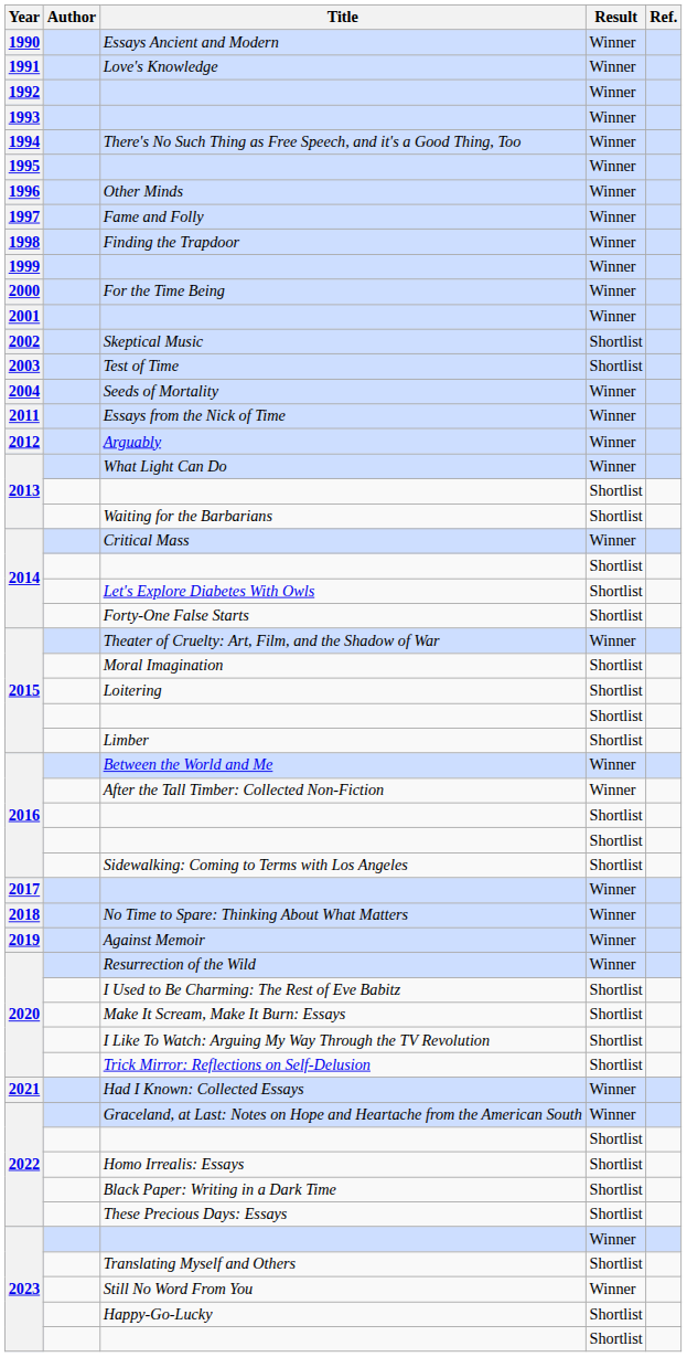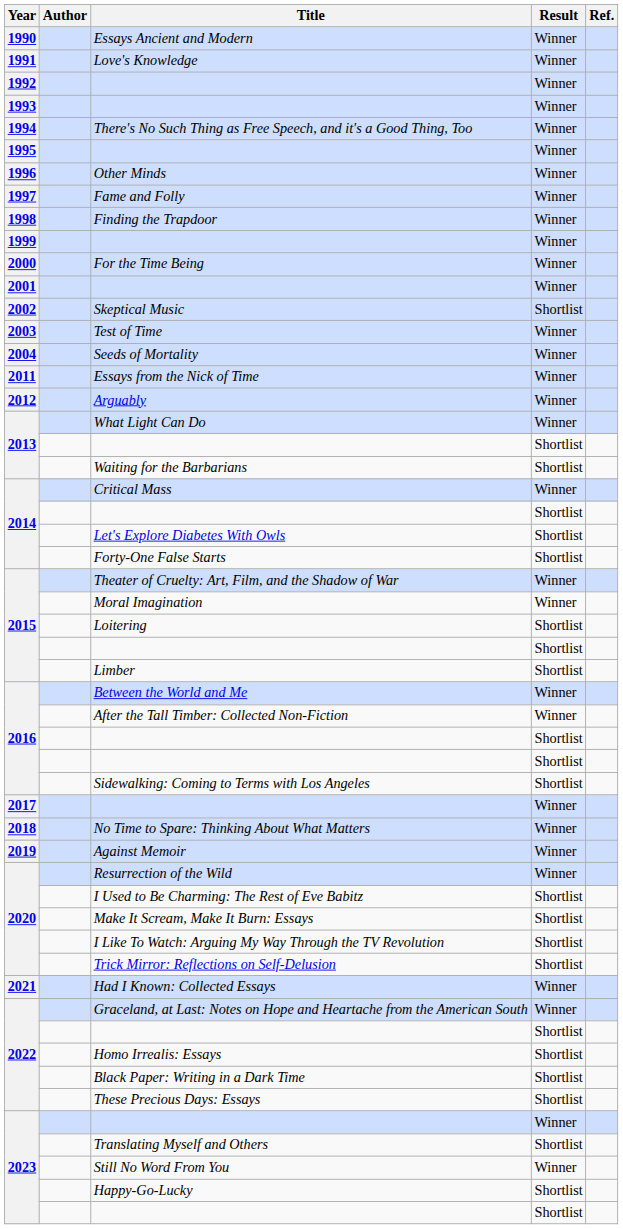 <table class="wikitable sortable mw-collapsible">
 <tr>
 <th>Year</th>
 <th>Author</th>
 <th>Title</th>
 <th>Result</th>
 <th>Ref.</th>
 </tr>
 <tr style="background:#cddeff">
 <th><a href='#'>1990</a></th>
 <td></td>
 <td><em>Essays Ancient and Modern</em></td>
 <td>Winner</td>
 <td></td>
 </tr>
 <tr style="background:#cddeff">
 <th><a href='#'>1991</a></th>
 <td></td>
 <td><em>Love's Knowledge</em></td>
 <td>Winner</td>
 <td></td>
 </tr>
 <tr style="background:#cddeff">
 <th><a href='#'>1992</a></th>
 <td></td>
 <td><em></em></td>
 <td>Winner</td>
 <td></td>
 </tr>
 <tr style="background:#cddeff">
 <th><a href='#'>1993</a></th>
 <td></td>
 <td><em></em></td>
 <td>Winner</td>
 <td></td>
 </tr>
 <tr style="background:#cddeff">
 <th><a href='#'>1994</a></th>
 <td></td>
 <td><em>There's No Such Thing as Free Speech, and it's a Good Thing, Too</em></td>
 <td>Winner</td>
 <td></td>
 </tr>
 <tr style="background:#cddeff">
 <th><a href='#'>1995</a></th>
 <td></td>
 <td><em></em></td>
 <td>Winner</td>
 <td></td>
 </tr>
 <tr style="background:#cddeff">
 <th><a href='#'>1996</a></th>
 <td></td>
 <td><em>Other Minds</em></td>
 <td>Winner</td>
 <td></td>
 </tr>
 <tr style="background:#cddeff">
 <th><a href='#'>1997</a></th>
 <td></td>
 <td><em>Fame and Folly</em></td>
 <td>Winner</td>
 <td></td>
 </tr>
 <tr style="background:#cddeff">
 <th><a href='#'>1998</a></th>
 <td></td>
 <td><em>Finding the Trapdoor</em></td>
 <td>Winner</td>
 <td></td>
 </tr>
 <tr style="background:#cddeff">
 <th><a href='#'>1999</a></th>
 <td></td>
 <td><em></em></td>
 <td>Winner</td>
 <td></td>
 </tr>
 <tr style="background:#cddeff">
 <th><a href='#'>2000</a></th>
 <td></td>
 <td><em>For the Time Being</em></td>
 <td>Winner</td>
 <td></td>
 </tr>
 <tr style="background:#cddeff">
 <th><a href='#'>2001</a></th>
 <td></td>
 <td><em></em></td>
 <td>Winner</td>
 <td></td>
 </tr>
 <tr style="background:#cddeff">
 <th><a href='#'>2002</a></th>
 <td></td>
 <td><em>Skeptical Music</em></td>
 <td>Shortlist</td>
 <td></td>
 </tr>
 <tr style="background:#cddeff">
 <th><a href='#'>2003</a></th>
 <td></td>
 <td><em>Test of Time</em></td>
-<td>Shortlist</td>
+<td>Winner</td>
 <td></td>
 </tr>
 <tr style="background:#cddeff">
 <th><a href='#'>2004</a></th>
 <td></td>
 <td><em>Seeds of Mortality</em></td>
 <td>Winner</td>
 <td></td>
 </tr>
 <tr style="background:#cddeff">
 <th><a href='#'>2011</a></th>
 <td></td>
 <td><em>Essays from the Nick of Time</em></td>
 <td>Winner</td>
 <td></td>
 </tr>
 <tr style="background:#cddeff">
 <th><a href='#'>2012</a></th>
 <td></td>
 <td><em><a href='#'>Arguably</a></em></td>
 <td>Winner</td>
 <td></td>
 </tr>
 <tr style="background:#cddeff">
 <th rowspan="3"><a href='#'>2013</a></th>
 <td></td>
 <td><em>What Light Can Do</em></td>
 <td>Winner</td>
 <td></td>
 </tr>
 <tr>
 <td></td>
 <td><em></em></td>
 <td>Shortlist</td>
 <td></td>
 </tr>
 <tr>
 <td></td>
 <td><em>Waiting for the Barbarians</em></td>
 <td>Shortlist</td>
 <td></td>
 </tr>
 <tr style="background:#cddeff">
 <th rowspan="4"><a href='#'>2014</a></th>
 <td></td>
 <td><em>Critical Mass</em></td>
 <td>Winner</td>
 <td></td>
 </tr>
 <tr>
 <td></td>
 <td><em></em></td>
 <td>Shortlist</td>
 <td></td>
 </tr>
 <tr>
 <td></td>
 <td><em><a href='#'>Let's Explore Diabetes With Owls</a></em></td>
 <td>Shortlist</td>
 <td></td>
 </tr>
 <tr>
 <td></td>
 <td><em>Forty-One False Starts</em></td>
 <td>Shortlist</td>
 <td></td>
 </tr>
 <tr style="background:#cddeff">
 <th rowspan="5"><a href='#'>2015</a></th>
 <td></td>
 <td><em>Theater of Cruelty: Art, Film, and the Shadow of War</em></td>
 <td>Winner</td>
 <td></td>
 </tr>
 <tr>
 <td></td>
 <td><em>Moral Imagination</em></td>
-<td>Shortlist</td>
+<td>Winner</td>
 <td></td>
 </tr>
 <tr>
 <td></td>
 <td><em>Loitering</em></td>
 <td>Shortlist</td>
 <td></td>
 </tr>
 <tr>
 <td></td>
 <td><em></em></td>
 <td>Shortlist</td>
 <td></td>
 </tr>
 <tr>
 <td></td>
 <td><em>Limber</em></td>
 <td>Shortlist</td>
 <td></td>
 </tr>
 <tr style="background:#cddeff">
 <th rowspan="5"><a href='#'>2016</a></th>
 <td></td>
 <td><em><a href='#'>Between the World and Me</a></em></td>
 <td>Winner</td>
 <td></td>
 </tr>
 <tr>
 <td></td>
 <td><em>After the Tall Timber: Collected Non-Fiction</em></td>
 <td>Winner</td>
 <td></td>
 </tr>
 <tr>
 <td></td>
 <td><em></em></td>
 <td>Shortlist</td>
 <td></td>
 </tr>
 <tr>
 <td></td>
 <td><em></em></td>
 <td>Shortlist</td>
 <td></td>
 </tr>
 <tr>
 <td></td>
 <td><em>Sidewalking: Coming to Terms with Los Angeles</em></td>
 <td>Shortlist</td>
 <td></td>
 </tr>
 <tr style="background:#cddeff">
 <th><a href='#'>2017</a></th>
 <td></td>
 <td><em></em></td>
 <td>Winner</td>
 <td></td>
 </tr>
 <tr style="background:#cddeff">
 <th><a href='#'>2018</a></th>
 <td></td>
 <td><em>No Time to Spare: Thinking About What Matters</em></td>
 <td>Winner</td>
 <td></td>
 </tr>
 <tr style="background:#cddeff">
 <th><a href='#'>2019</a></th>
 <td></td>
 <td><em>Against Memoir</em></td>
 <td>Winner</td>
 <td></td>
 </tr>
 <tr style="background:#cddeff">
 <th rowspan="5"><a href='#'>2020</a></th>
 <td></td>
 <td><em>Resurrection of the Wild</em></td>
 <td>Winner</td>
 <td></td>
 </tr>
 <tr>
 <td></td>
 <td><em>I Used to Be Charming: The Rest of Eve Babitz</em></td>
 <td>Shortlist</td>
 <td></td>
 </tr>
 <tr>
 <td></td>
 <td><em>Make It Scream, Make It Burn: Essays</em></td>
 <td>Shortlist</td>
 <td></td>
 </tr>
 <tr>
 <td></td>
 <td><em>I Like To Watch: Arguing My Way Through the TV Revolution</em></td>
 <td>Shortlist</td>
 <td></td>
 </tr>
 <tr>
 <td></td>
 <td><em><a href='#'>Trick Mirror: Reflections on Self-Delusion</a></em></td>
 <td>Shortlist</td>
 <td></td>
 </tr>
 <tr style="background:#cddeff">
 <th><a href='#'>2021</a></th>
 <td></td>
 <td><em>Had I Known: Collected Essays</em></td>
 <td>Winner</td>
 <td></td>
 </tr>
 <tr style="background:#cddeff">
 <th rowspan="5"><a href='#'>2022</a></th>
 <td></td>
 <td><em>Graceland, at Last: Notes on Hope and Heartache from the American South</em></td>
 <td>Winner</td>
 <td></td>
 </tr>
 <tr>
 <td></td>
 <td><em></em></td>
 <td>Shortlist</td>
 <td></td>
 </tr>
 <tr>
 <td></td>
 <td><em>Homo Irrealis: Essays</em></td>
 <td>Shortlist</td>
 <td></td>
 </tr>
 <tr>
 <td></td>
 <td><em>Black Paper: Writing in a Dark Time</em></td>
 <td>Shortlist</td>
 <td></td>
 </tr>
 <tr>
 <td></td>
 <td><em>These Precious Days: Essays</em></td>
 <td>Shortlist</td>
 <td></td>
 </tr>
 <tr style="background:#cddeff">
 <th rowspan="5"><a href='#'>2023</a></th>
 <td></td>
 <td><em></em></td>
 <td>Winner</td>
 <td></td>
 </tr>
 <tr>
 <td></td>
 <td><em>Translating Myself and Others</em></td>
 <td>Shortlist</td>
 <td></td>
 </tr>
 <tr>
 <td></td>
 <td><em>Still No Word From You</em></td>
 <td>Winner</td>
 <td></td>
 </tr>
 <tr>
 <td></td>
 <td><em>Happy-Go-Lucky</em></td>
 <td>Shortlist</td>
 <td></td>
 </tr>
 <tr>
 <td></td>
 <td><em></em></td>
 <td>Shortlist</td>
 <td></td>
 </tr>
 </table>
